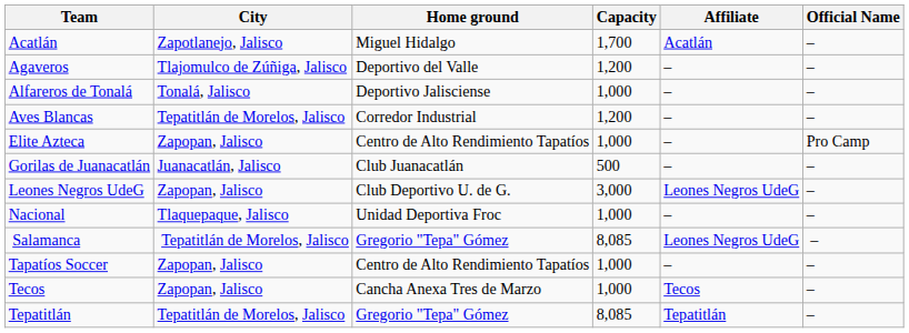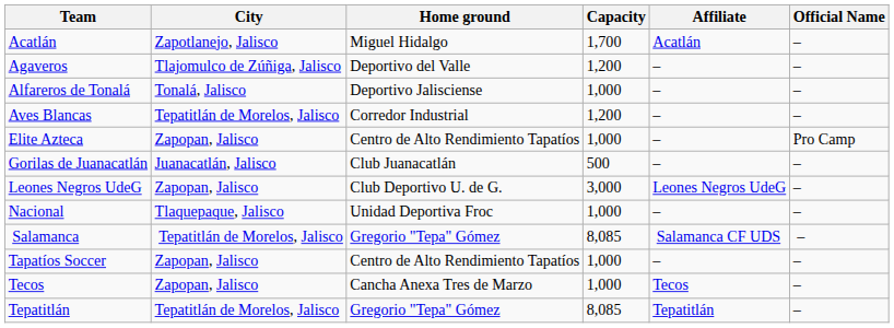 <table class="wikitable sortable">
 <tr>
 <th>Team</th>
 <th>City</th>
 <th>Home ground</th>
 <th>Capacity</th>
 <th>Affiliate</th>
 <th>Official Name</th>
 </tr>
 <tr>
 <td><a href='#'>Acatlán</a></td>
 <td><a href='#'>Zapotlanejo</a>, <a href='#'>Jalisco</a></td>
 <td>Miguel Hidalgo</td>
 <td>1,700</td>
 <td><a href='#'>Acatlán</a></td>
 <td>–</td>
 </tr>
 <tr>
 <td><a href='#'>Agaveros</a></td>
 <td><a href='#'>Tlajomulco de Zúñiga</a>, <a href='#'>Jalisco</a></td>
 <td>Deportivo del Valle</td>
 <td>1,200</td>
 <td>–</td>
 <td>–</td>
 </tr>
 <tr>
 <td><a href='#'>Alfareros de Tonalá</a></td>
 <td><a href='#'>Tonalá</a>, <a href='#'>Jalisco</a></td>
 <td>Deportivo Jalisciense</td>
 <td>1,000</td>
 <td>–</td>
 <td>–</td>
 </tr>
 <tr>
 <td><a href='#'>Aves Blancas</a></td>
 <td><a href='#'>Tepatitlán de Morelos</a>, <a href='#'>Jalisco</a></td>
 <td>Corredor Industrial</td>
 <td>1,200</td>
 <td>–</td>
 <td>–</td>
 </tr>
 <tr>
 <td><a href='#'>Elite Azteca</a></td>
 <td><a href='#'>Zapopan</a>, <a href='#'>Jalisco</a></td>
 <td>Centro de Alto Rendimiento Tapatíos</td>
 <td>1,000</td>
 <td>–</td>
 <td>Pro Camp</td>
 </tr>
 <tr>
 <td><a href='#'>Gorilas de Juanacatlán</a></td>
 <td><a href='#'>Juanacatlán</a>, <a href='#'>Jalisco</a></td>
 <td>Club Juanacatlán</td>
 <td>500</td>
 <td>–</td>
 <td>–</td>
 </tr>
 <tr>
 <td><a href='#'>Leones Negros UdeG</a></td>
 <td><a href='#'>Zapopan</a>, <a href='#'>Jalisco</a></td>
 <td>Club Deportivo U. de G.</td>
 <td>3,000</td>
 <td><a href='#'>Leones Negros UdeG</a></td>
 <td>–</td>
 </tr>
 <tr>
 <td><a href='#'>Nacional</a></td>
 <td><a href='#'>Tlaquepaque</a>, <a href='#'>Jalisco</a></td>
 <td>Unidad Deportiva Froc</td>
 <td>1,000</td>
 <td>–</td>
 <td>–</td>
 </tr>
 <tr>
 <td> <a href='#'>Salamanca</a></td>
 <td> <a href='#'>Tepatitlán de Morelos</a>, <a href='#'>Jalisco</a></td>
 <td><a href='#'>Gregorio "Tepa" Gómez</a></td>
 <td>8,085</td>
-<td><a href='#'>Leones Negros UdeG</a></td>
+<td> <a href='#'>Salamanca CF UDS</a> </td>
 <td> –</td>
 </tr>
 <tr>
 <td><a href='#'>Tapatíos Soccer</a></td>
 <td><a href='#'>Zapopan</a>, <a href='#'>Jalisco</a></td>
 <td>Centro de Alto Rendimiento Tapatíos</td>
 <td>1,000</td>
 <td>–</td>
 <td>–</td>
 </tr>
 <tr>
 <td><a href='#'>Tecos</a></td>
 <td><a href='#'>Zapopan</a>, <a href='#'>Jalisco</a></td>
 <td>Cancha Anexa Tres de Marzo</td>
 <td>1,000</td>
 <td><a href='#'>Tecos</a></td>
 <td>–</td>
 </tr>
 <tr>
 <td><a href='#'>Tepatitlán</a></td>
 <td><a href='#'>Tepatitlán de Morelos</a>, <a href='#'>Jalisco</a></td>
 <td><a href='#'>Gregorio "Tepa" Gómez</a></td>
 <td>8,085</td>
 <td><a href='#'>Tepatitlán</a></td>
 <td>–</td>
 </tr>
 </table>
